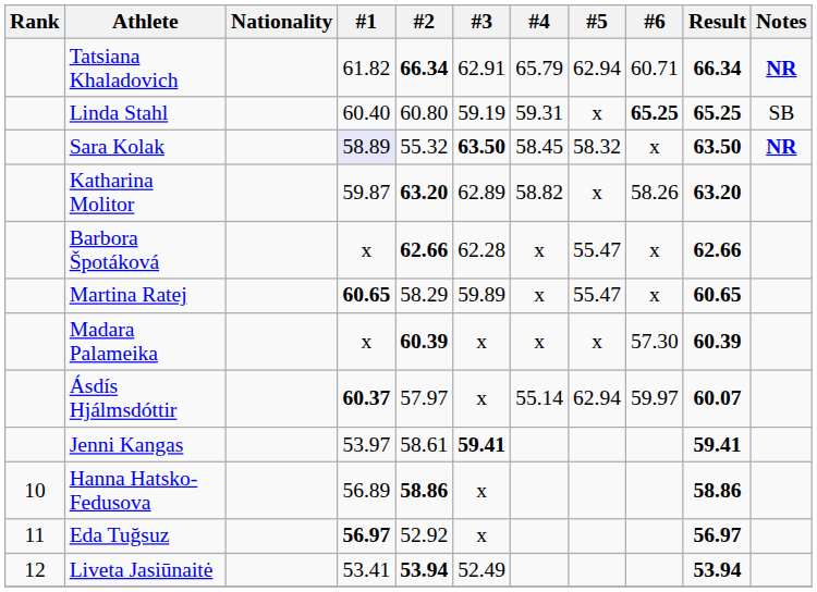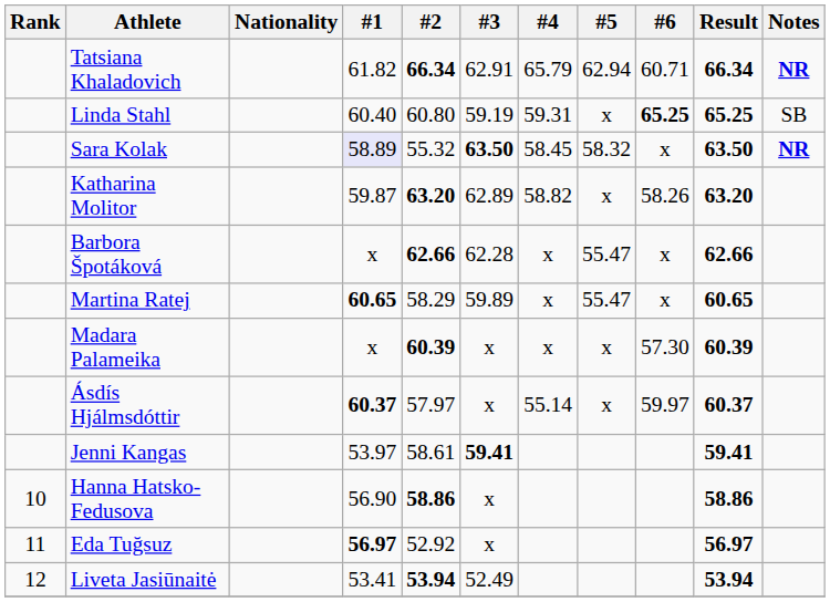 <table class="wikitable sortable" style="text-align:center">
 <tr>
 <th>Rank</th>
 <th>Athlete</th>
 <th>Nationality</th>
 <th>#1</th>
 <th>#2</th>
 <th>#3</th>
 <th>#4</th>
 <th>#5</th>
 <th>#6</th>
 <th>Result</th>
 <th>Notes</th>
 </tr>
 <tr>
 <td></td>
 <td align="left"><a href='#'>Tatsiana Khaladovich</a></td>
 <td align=left></td>
 <td>61.82</td>
 <td><strong>66.34</strong></td>
 <td>62.91</td>
 <td>65.79</td>
 <td>62.94</td>
 <td>60.71</td>
 <td><strong>66.34</strong></td>
 <td><strong><a href='#'>NR</a></strong></td>
 </tr>
 <tr>
 <td></td>
 <td align="left"><a href='#'>Linda Stahl</a></td>
 <td align=left></td>
 <td>60.40</td>
 <td>60.80</td>
 <td>59.19</td>
 <td>59.31</td>
 <td>x</td>
 <td><strong>65.25</strong></td>
 <td><strong>65.25</strong></td>
 <td>SB</td>
 </tr>
 <tr>
 <td></td>
 <td align="left"><a href='#'>Sara Kolak</a></td>
 <td align=left></td>
 <td style="background: lavender;">58.89</td>
 <td>55.32</td>
 <td><strong>63.50</strong></td>
 <td>58.45</td>
 <td>58.32</td>
 <td>x</td>
 <td><strong>63.50</strong></td>
 <td><strong><a href='#'>NR</a></strong></td>
 </tr>
 <tr>
 <td></td>
 <td align="left"><a href='#'>Katharina Molitor</a></td>
 <td align=left></td>
 <td>59.87</td>
 <td><strong>63.20</strong></td>
 <td>62.89</td>
 <td>58.82</td>
 <td>x</td>
 <td>58.26</td>
 <td><strong>63.20</strong></td>
 <td></td>
 </tr>
 <tr>
 <td></td>
 <td align="left"><a href='#'>Barbora Špotáková</a></td>
 <td align=left></td>
 <td>x</td>
 <td><strong>62.66</strong></td>
 <td>62.28</td>
 <td>x</td>
 <td>55.47</td>
 <td>x</td>
 <td><strong>62.66</strong></td>
 <td></td>
 </tr>
 <tr>
 <td></td>
 <td align="left"><a href='#'>Martina Ratej</a></td>
 <td align=left></td>
 <td><strong>60.65</strong></td>
 <td>58.29</td>
 <td>59.89</td>
 <td>x</td>
 <td>55.47</td>
 <td>x</td>
 <td><strong>60.65</strong></td>
 <td></td>
 </tr>
 <tr>
 <td></td>
 <td align="left"><a href='#'>Madara Palameika</a></td>
 <td align=left></td>
 <td>x</td>
 <td><strong>60.39</strong></td>
 <td>x</td>
 <td>x</td>
 <td>x</td>
 <td>57.30</td>
 <td><strong>60.39</strong></td>
 <td></td>
 </tr>
 <tr>
 <td></td>
 <td align="left"><a href='#'>Ásdís Hjálmsdóttir</a></td>
 <td align=left></td>
 <td><strong>60.37</strong></td>
 <td>57.97</td>
 <td>x</td>
 <td>55.14</td>
-<td>62.94</td>
+<td>x</td>
 <td>59.97</td>
-<td><strong>60.07</strong></td>
+<td><strong>60.37</strong></td>
 <td></td>
 </tr>
 <tr>
 <td></td>
 <td align="left"><a href='#'>Jenni Kangas</a></td>
 <td align=left></td>
 <td>53.97</td>
 <td>58.61</td>
 <td><strong>59.41</strong></td>
 <td></td>
 <td></td>
 <td></td>
 <td><strong>59.41</strong></td>
 <td></td>
 </tr>
 <tr>
 <td>10</td>
 <td align="left"><a href='#'>Hanna Hatsko-Fedusova</a></td>
 <td align=left></td>
-<td>56.89</td>
+<td>56.90</td>
 <td><strong>58.86</strong></td>
 <td>x</td>
 <td></td>
 <td></td>
 <td></td>
 <td><strong>58.86</strong></td>
 <td></td>
 </tr>
 <tr>
 <td>11</td>
 <td align="left"><a href='#'>Eda Tuğsuz</a></td>
 <td align=left></td>
 <td><strong>56.97</strong></td>
 <td>52.92</td>
 <td>x</td>
 <td></td>
 <td></td>
 <td></td>
 <td><strong>56.97</strong></td>
 <td></td>
 </tr>
 <tr>
 <td>12</td>
 <td align="left"><a href='#'>Liveta Jasiūnaitė</a></td>
 <td align=left></td>
 <td>53.41</td>
 <td><strong>53.94</strong></td>
 <td>52.49</td>
 <td></td>
 <td></td>
 <td></td>
 <td><strong>53.94</strong></td>
 <td></td>
 </tr>
 <tr>
 </tr>
 </table>
